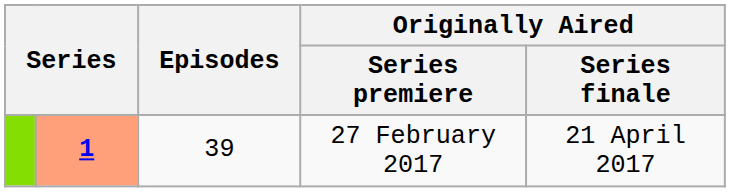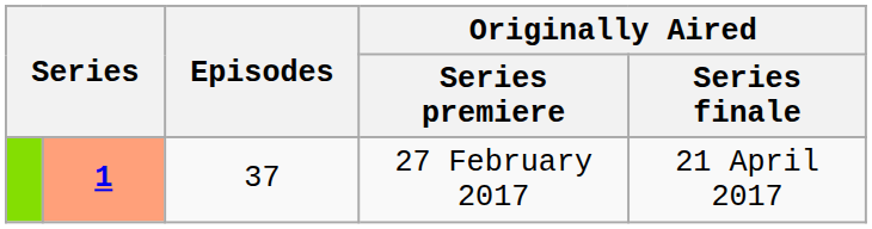 <table class="wikitable"  style="width: 60%; text-align:center;">
 <tr>
 <th colspan=2 rowspan=2 style="width: 5%;">Series</th>
 <th rowspan=2 style="width: 5%;">Episodes</th>
 <th colspan=2>Originally Aired</th>
 </tr>
 <tr>
 <th style="width: 15%;">Series premiere</th>
 <th style="width: 15%;">Series finale</th>
 </tr>
 <tr>
 <td style="width:12px; background:#84DE02; width:1%;"></td>
 <td style="background: lightsalmon;"><strong><a href='#'>1</a></strong></td>
-<td>39</td>
+<td>37</td>
 <td>27 February 2017</td>
 <td>21 April 2017</td>
 </tr>
 </table>
